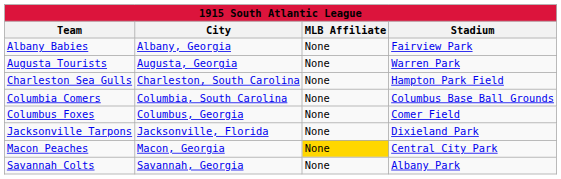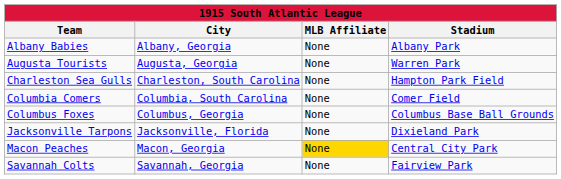 <table class="wikitable" style="width:auto">
 <tr>
 <td bgcolor="#DC143C" align="center" colspan="7"><strong><span>1915 South Atlantic League</span></strong></td>
 </tr>
 <tr>
 <th>Team</th>
 <th>City</th>
 <th>MLB Affiliate</th>
 <th>Stadium</th>
 </tr>
 <tr>
 <td><a href='#'>Albany Babies</a></td>
 <td><a href='#'>Albany, Georgia</a></td>
 <td>None</td>
-<td><a href='#'>Fairview Park</a></td>
+<td><a href='#'>Albany Park</a></td>
 </tr>
 <tr>
 <td><a href='#'>Augusta Tourists</a></td>
 <td><a href='#'>Augusta, Georgia</a></td>
 <td>None</td>
 <td><a href='#'>Warren Park</a></td>
 </tr>
 <tr>
 <td><a href='#'>Charleston Sea Gulls</a></td>
 <td><a href='#'>Charleston, South Carolina</a></td>
 <td>None</td>
 <td><a href='#'>Hampton Park Field</a></td>
 </tr>
 <tr>
 <td><a href='#'>Columbia Comers</a></td>
 <td><a href='#'>Columbia, South Carolina</a></td>
 <td>None</td>
-<td><a href='#'>Columbus Base Ball Grounds</a></td>
+<td><a href='#'>Comer Field</a></td>
 </tr>
 <tr>
 <td><a href='#'>Columbus Foxes</a></td>
 <td><a href='#'>Columbus, Georgia</a></td>
 <td>None</td>
-<td><a href='#'>Comer Field</a></td>
+<td><a href='#'>Columbus Base Ball Grounds</a></td>
 </tr>
 <tr>
 <td><a href='#'>Jacksonville Tarpons</a></td>
 <td><a href='#'>Jacksonville, Florida</a></td>
 <td>None</td>
 <td><a href='#'>Dixieland Park</a></td>
 </tr>
 <tr>
 <td><a href='#'>Macon Peaches</a></td>
 <td><a href='#'>Macon, Georgia</a></td>
 <td style="background: gold;">None</td>
 <td><a href='#'>Central City Park</a></td>
 </tr>
 <tr>
 <td><a href='#'>Savannah Colts</a></td>
 <td><a href='#'>Savannah, Georgia</a></td>
 <td>None</td>
-<td><a href='#'>Albany Park</a></td>
+<td><a href='#'>Fairview Park</a></td>
 </tr>
 </table>
